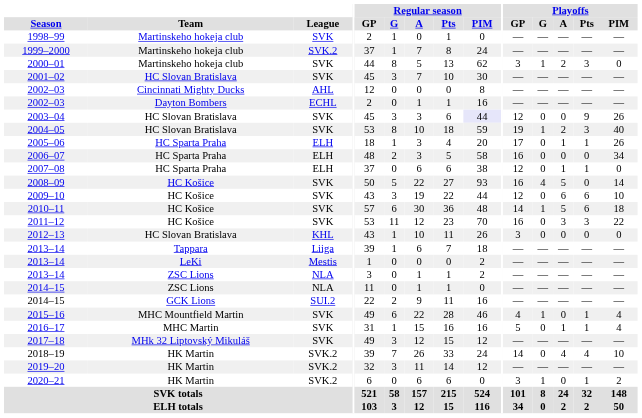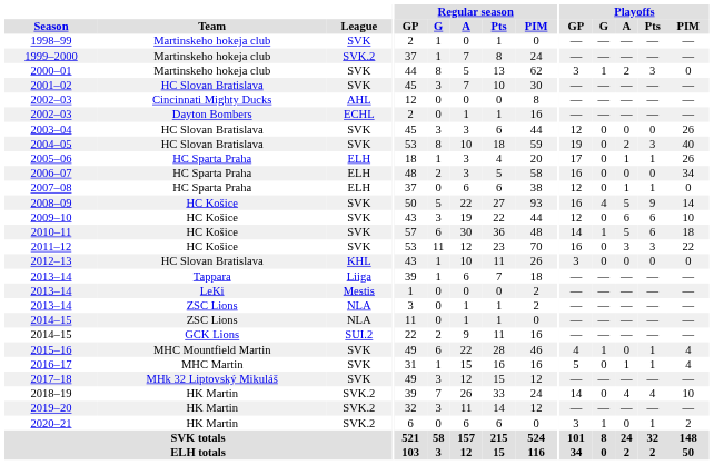 <table border="0" cellpadding="1" cellspacing="0" style="text-align:center; width:60em">
 <tr bgcolor="#e0e0e0">
 <th colspan="3" bgcolor="#ffffff"></th>
 <th rowspan="99" bgcolor="#ffffff"></th>
 <th colspan="5"><a href='#'>Regular season</a></th>
 <th rowspan="99" bgcolor="#ffffff"></th>
 <th colspan="5"><a href='#'>Playoffs</a></th>
 </tr>
 <tr bgcolor="#e0e0e0">
 <th><a href='#'>Season</a></th>
 <th>Team</th>
 <th>League</th>
 <th>GP</th>
 <th><a href='#'>G</a></th>
 <th><a href='#'>A</a></th>
 <th><a href='#'>Pts</a></th>
 <th><a href='#'>PIM</a></th>
 <th>GP</th>
 <th>G</th>
 <th>A</th>
 <th>Pts</th>
 <th>PIM</th>
 </tr>
 <tr>
 <td><a href='#'>1998–99</a></td>
 <td><a href='#'>Martinskeho hokeja club</a></td>
 <td><a href='#'>SVK</a></td>
 <td>2</td>
 <td>1</td>
 <td>0</td>
 <td>1</td>
 <td>0</td>
 <td>—</td>
 <td>—</td>
 <td>—</td>
 <td>—</td>
 <td>—</td>
 </tr>
 <tr bgcolor="#f0f0f0">
 <td><a href='#'>1999–2000</a></td>
 <td>Martinskeho hokeja club</td>
 <td><a href='#'>SVK.2</a></td>
 <td>37</td>
 <td>1</td>
 <td>7</td>
 <td>8</td>
 <td>24</td>
 <td>—</td>
 <td>—</td>
 <td>—</td>
 <td>—</td>
 <td>—</td>
 </tr>
 <tr>
 <td><a href='#'>2000–01</a></td>
 <td>Martinskeho hokeja club</td>
 <td>SVK</td>
 <td>44</td>
 <td>8</td>
 <td>5</td>
 <td>13</td>
 <td>62</td>
 <td>3</td>
 <td>1</td>
 <td>2</td>
 <td>3</td>
 <td>0</td>
 </tr>
 <tr bgcolor="#f0f0f0">
 <td><a href='#'>2001–02</a></td>
 <td><a href='#'>HC Slovan Bratislava</a></td>
 <td>SVK</td>
 <td>45</td>
 <td>3</td>
 <td>7</td>
 <td>10</td>
 <td>30</td>
 <td>—</td>
 <td>—</td>
 <td>—</td>
 <td>—</td>
 <td>—</td>
 </tr>
 <tr>
 <td><a href='#'>2002–03</a></td>
 <td><a href='#'>Cincinnati Mighty Ducks</a></td>
 <td><a href='#'>AHL</a></td>
 <td>12</td>
 <td>0</td>
 <td>0</td>
 <td>0</td>
 <td>8</td>
 <td>—</td>
 <td>—</td>
 <td>—</td>
 <td>—</td>
 <td>—</td>
 </tr>
 <tr bgcolor="#f0f0f0">
 <td><a href='#'>2002–03</a></td>
 <td><a href='#'>Dayton Bombers</a></td>
 <td><a href='#'>ECHL</a></td>
 <td>2</td>
 <td>0</td>
 <td>1</td>
 <td>1</td>
 <td>16</td>
 <td>—</td>
 <td>—</td>
 <td>—</td>
 <td>—</td>
 <td>—</td>
 </tr>
 <tr>
 <td><a href='#'>2003–04</a></td>
 <td>HC Slovan Bratislava</td>
 <td>SVK</td>
 <td>45</td>
 <td>3</td>
 <td>3</td>
 <td>6</td>
-<td style="background: lavender;">44</td>
+<td>44</td>
 <td>12</td>
 <td>0</td>
 <td>0</td>
-<td>9</td>
+<td>0</td>
 <td>26</td>
 </tr>
 <tr bgcolor="#f0f0f0">
 <td><a href='#'>2004–05</a></td>
 <td>HC Slovan Bratislava</td>
 <td>SVK</td>
 <td>53</td>
 <td>8</td>
 <td>10</td>
 <td>18</td>
 <td>59</td>
 <td>19</td>
-<td>1</td>
+<td>0</td>
 <td>2</td>
 <td>3</td>
 <td>40</td>
 </tr>
 <tr>
 <td><a href='#'>2005–06</a></td>
 <td><a href='#'>HC Sparta Praha</a></td>
 <td><a href='#'>ELH</a></td>
 <td>18</td>
 <td>1</td>
 <td>3</td>
 <td>4</td>
 <td>20</td>
 <td>17</td>
 <td>0</td>
 <td>1</td>
 <td>1</td>
 <td>26</td>
 </tr>
 <tr bgcolor="#f0f0f0">
 <td><a href='#'>2006–07</a></td>
 <td>HC Sparta Praha</td>
 <td>ELH</td>
 <td>48</td>
 <td>2</td>
 <td>3</td>
 <td>5</td>
 <td>58</td>
 <td>16</td>
 <td>0</td>
 <td>0</td>
 <td>0</td>
 <td>34</td>
 </tr>
 <tr>
 <td><a href='#'>2007–08</a></td>
 <td>HC Sparta Praha</td>
 <td>ELH</td>
 <td>37</td>
 <td>0</td>
 <td>6</td>
 <td>6</td>
 <td>38</td>
 <td>12</td>
 <td>0</td>
 <td>1</td>
 <td>1</td>
 <td>0</td>
 </tr>
 <tr bgcolor="#f0f0f0">
 <td><a href='#'>2008–09</a></td>
 <td><a href='#'>HC Košice</a></td>
 <td>SVK</td>
 <td>50</td>
 <td>5</td>
 <td>22</td>
 <td>27</td>
 <td>93</td>
 <td>16</td>
 <td>4</td>
 <td>5</td>
-<td>0</td>
+<td>9</td>
 <td>14</td>
 </tr>
 <tr>
 <td><a href='#'>2009–10</a></td>
 <td>HC Košice</td>
 <td>SVK</td>
 <td>43</td>
 <td>3</td>
 <td>19</td>
 <td>22</td>
 <td>44</td>
 <td>12</td>
 <td>0</td>
 <td>6</td>
 <td>6</td>
 <td>10</td>
 </tr>
 <tr bgcolor="#f0f0f0">
 <td><a href='#'>2010–11</a></td>
 <td>HC Košice</td>
 <td>SVK</td>
 <td>57</td>
 <td>6</td>
 <td>30</td>
 <td>36</td>
 <td>48</td>
 <td>14</td>
 <td>1</td>
 <td>5</td>
 <td>6</td>
 <td>18</td>
 </tr>
 <tr>
 <td><a href='#'>2011–12</a></td>
 <td>HC Košice</td>
 <td>SVK</td>
 <td>53</td>
 <td>11</td>
 <td>12</td>
 <td>23</td>
 <td>70</td>
 <td>16</td>
 <td>0</td>
 <td>3</td>
 <td>3</td>
 <td>22</td>
 </tr>
 <tr bgcolor="#f0f0f0">
 <td><a href='#'>2012–13</a></td>
 <td>HC Slovan Bratislava</td>
 <td><a href='#'>KHL</a></td>
 <td>43</td>
 <td>1</td>
 <td>10</td>
 <td>11</td>
 <td>26</td>
 <td>3</td>
 <td>0</td>
 <td>0</td>
 <td>0</td>
 <td>0</td>
 </tr>
 <tr>
 <td><a href='#'>2013–14</a></td>
 <td><a href='#'>Tappara</a></td>
 <td><a href='#'>Liiga</a></td>
 <td>39</td>
 <td>1</td>
 <td>6</td>
 <td>7</td>
 <td>18</td>
 <td>—</td>
 <td>—</td>
 <td>—</td>
 <td>—</td>
 <td>—</td>
 </tr>
 <tr bgcolor="#f0f0f0">
 <td><a href='#'>2013–14</a></td>
 <td><a href='#'>LeKi</a></td>
 <td><a href='#'>Mestis</a></td>
 <td>1</td>
 <td>0</td>
 <td>0</td>
 <td>0</td>
 <td>2</td>
 <td>—</td>
 <td>—</td>
 <td>—</td>
 <td>—</td>
 <td>—</td>
 </tr>
 <tr>
 <td><a href='#'>2013–14</a></td>
 <td><a href='#'>ZSC Lions</a></td>
 <td><a href='#'>NLA</a></td>
 <td>3</td>
 <td>0</td>
 <td>1</td>
 <td>1</td>
 <td>2</td>
 <td>—</td>
 <td>—</td>
 <td>—</td>
 <td>—</td>
 <td>—</td>
 </tr>
 <tr bgcolor="#f0f0f0">
 <td><a href='#'>2014–15</a></td>
 <td>ZSC Lions</td>
 <td>NLA</td>
 <td>11</td>
 <td>0</td>
 <td>1</td>
 <td>1</td>
 <td>0</td>
 <td>—</td>
 <td>—</td>
 <td>—</td>
 <td>—</td>
 <td>—</td>
 </tr>
 <tr>
 <td>2014–15</td>
 <td><a href='#'>GCK Lions</a></td>
 <td><a href='#'>SUI.2</a></td>
 <td>22</td>
 <td>2</td>
 <td>9</td>
 <td>11</td>
 <td>16</td>
 <td>—</td>
 <td>—</td>
 <td>—</td>
 <td>—</td>
 <td>—</td>
 </tr>
 <tr bgcolor="#f0f0f0">
 <td><a href='#'>2015–16</a></td>
 <td>MHC Mountfield Martin</td>
 <td>SVK</td>
 <td>49</td>
 <td>6</td>
 <td>22</td>
 <td>28</td>
 <td>46</td>
 <td>4</td>
 <td>1</td>
 <td>0</td>
 <td>1</td>
 <td>4</td>
 </tr>
 <tr>
 <td><a href='#'>2016–17</a></td>
 <td>MHC Martin</td>
 <td>SVK</td>
 <td>31</td>
 <td>1</td>
 <td>15</td>
 <td>16</td>
 <td>16</td>
 <td>5</td>
 <td>0</td>
 <td>1</td>
 <td>1</td>
 <td>4</td>
 </tr>
 <tr bgcolor="#f0f0f0">
 <td><a href='#'>2017–18</a></td>
 <td><a href='#'>MHk 32 Liptovský Mikuláš</a></td>
 <td>SVK</td>
 <td>49</td>
 <td>3</td>
 <td>12</td>
 <td>15</td>
 <td>12</td>
 <td>—</td>
 <td>—</td>
 <td>—</td>
 <td>—</td>
 <td>—</td>
 </tr>
 <tr>
 <td>2018–19</td>
 <td>HK Martin</td>
 <td>SVK.2</td>
 <td>39</td>
 <td>7</td>
 <td>26</td>
 <td>33</td>
 <td>24</td>
 <td>14</td>
 <td>0</td>
 <td>4</td>
 <td>4</td>
 <td>10</td>
 </tr>
 <tr bgcolor="#f0f0f0">
 <td><a href='#'>2019–20</a></td>
 <td>HK Martin</td>
 <td>SVK.2</td>
 <td>32</td>
 <td>3</td>
 <td>11</td>
 <td>14</td>
 <td>12</td>
 <td>—</td>
 <td>—</td>
 <td>—</td>
 <td>—</td>
 <td>—</td>
 </tr>
 <tr>
 <td><a href='#'>2020–21</a></td>
 <td>HK Martin</td>
 <td>SVK.2</td>
 <td>6</td>
 <td>0</td>
 <td>6</td>
 <td>6</td>
 <td>0</td>
 <td>3</td>
 <td>1</td>
 <td>0</td>
 <td>1</td>
 <td>2</td>
 </tr>
 <tr bgcolor="#e0e0e0">
 <th colspan="3">SVK totals</th>
 <th>521</th>
 <th>58</th>
 <th>157</th>
 <th>215</th>
 <th>524</th>
 <th>101</th>
 <th>8</th>
 <th>24</th>
 <th>32</th>
 <th>148</th>
 </tr>
 <tr bgcolor="#e0e0e0">
 <th colspan="3">ELH totals</th>
 <th>103</th>
 <th>3</th>
 <th>12</th>
 <th>15</th>
 <th>116</th>
 <th>34</th>
 <th>0</th>
 <th>2</th>
 <th>2</th>
 <th>50</th>
 </tr>
 </table>
